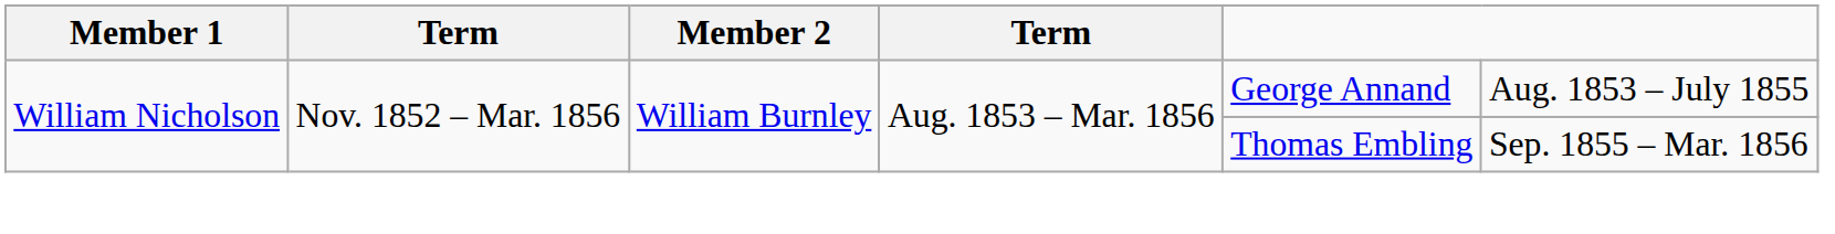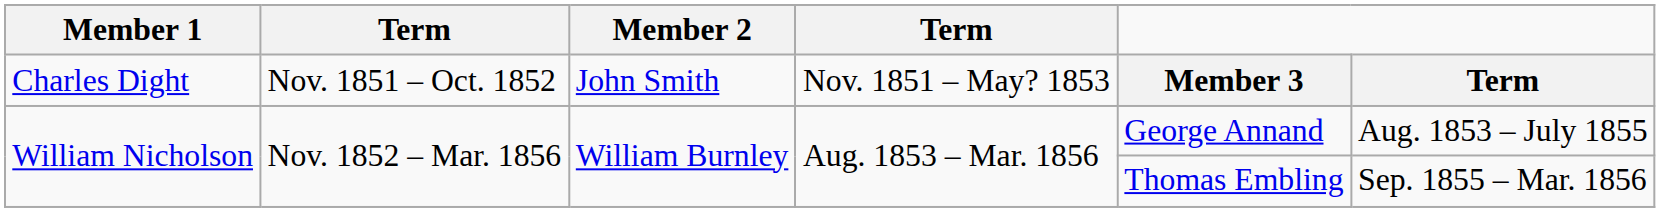 <table class="wikitable">
 <tr>
 <th>Member 1</th>
 <th>Term</th>
 <th>Member 2</th>
+<th>Term</th>
+</tr>
+<tr>
+<td><a href='#'>Charles Dight</a></td>
+<td>Nov. 1851 – Oct. 1852</td>
+<td><a href='#'>John Smith</a></td>
+<td>Nov. 1851 – May? 1853</td>
+<th>Member 3</th>
 <th>Term</th>
 </tr>
 <tr>
 <td rowspan= "2"><a href='#'>William Nicholson</a></td>
 <td rowspan= "2">Nov. 1852 – Mar. 1856</td>
 <td rowspan= "2"><a href='#'>William Burnley</a></td>
 <td rowspan= "2">Aug. 1853 – Mar. 1856</td>
 <td><a href='#'>George Annand</a></td>
 <td>Aug. 1853 – July 1855</td>
 </tr>
 <tr>
 <td><a href='#'>Thomas Embling</a></td>
 <td>Sep. 1855 – Mar. 1856</td>
 </tr>
 </table>
